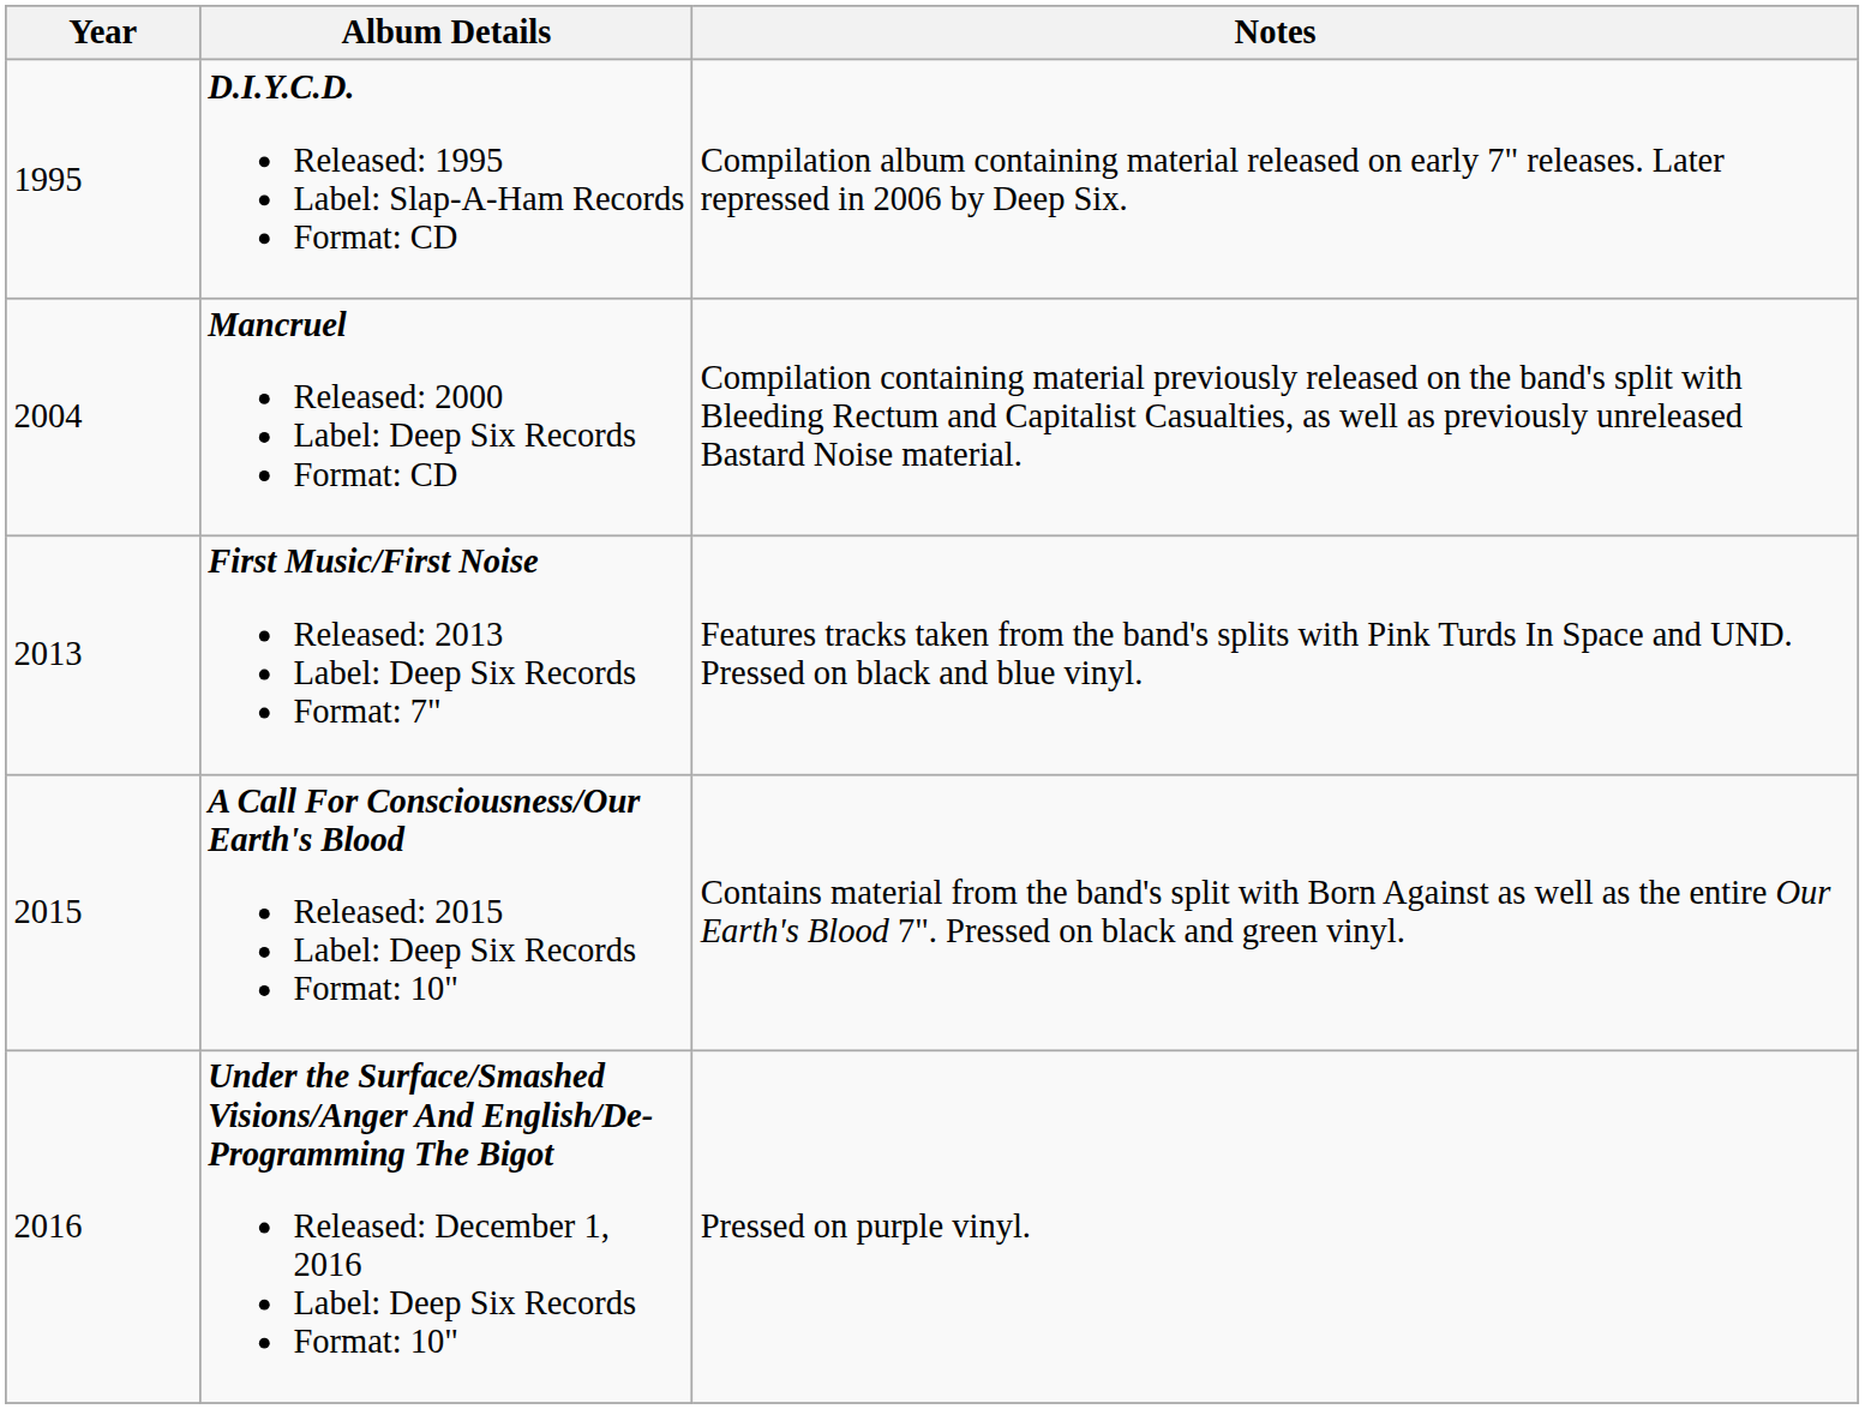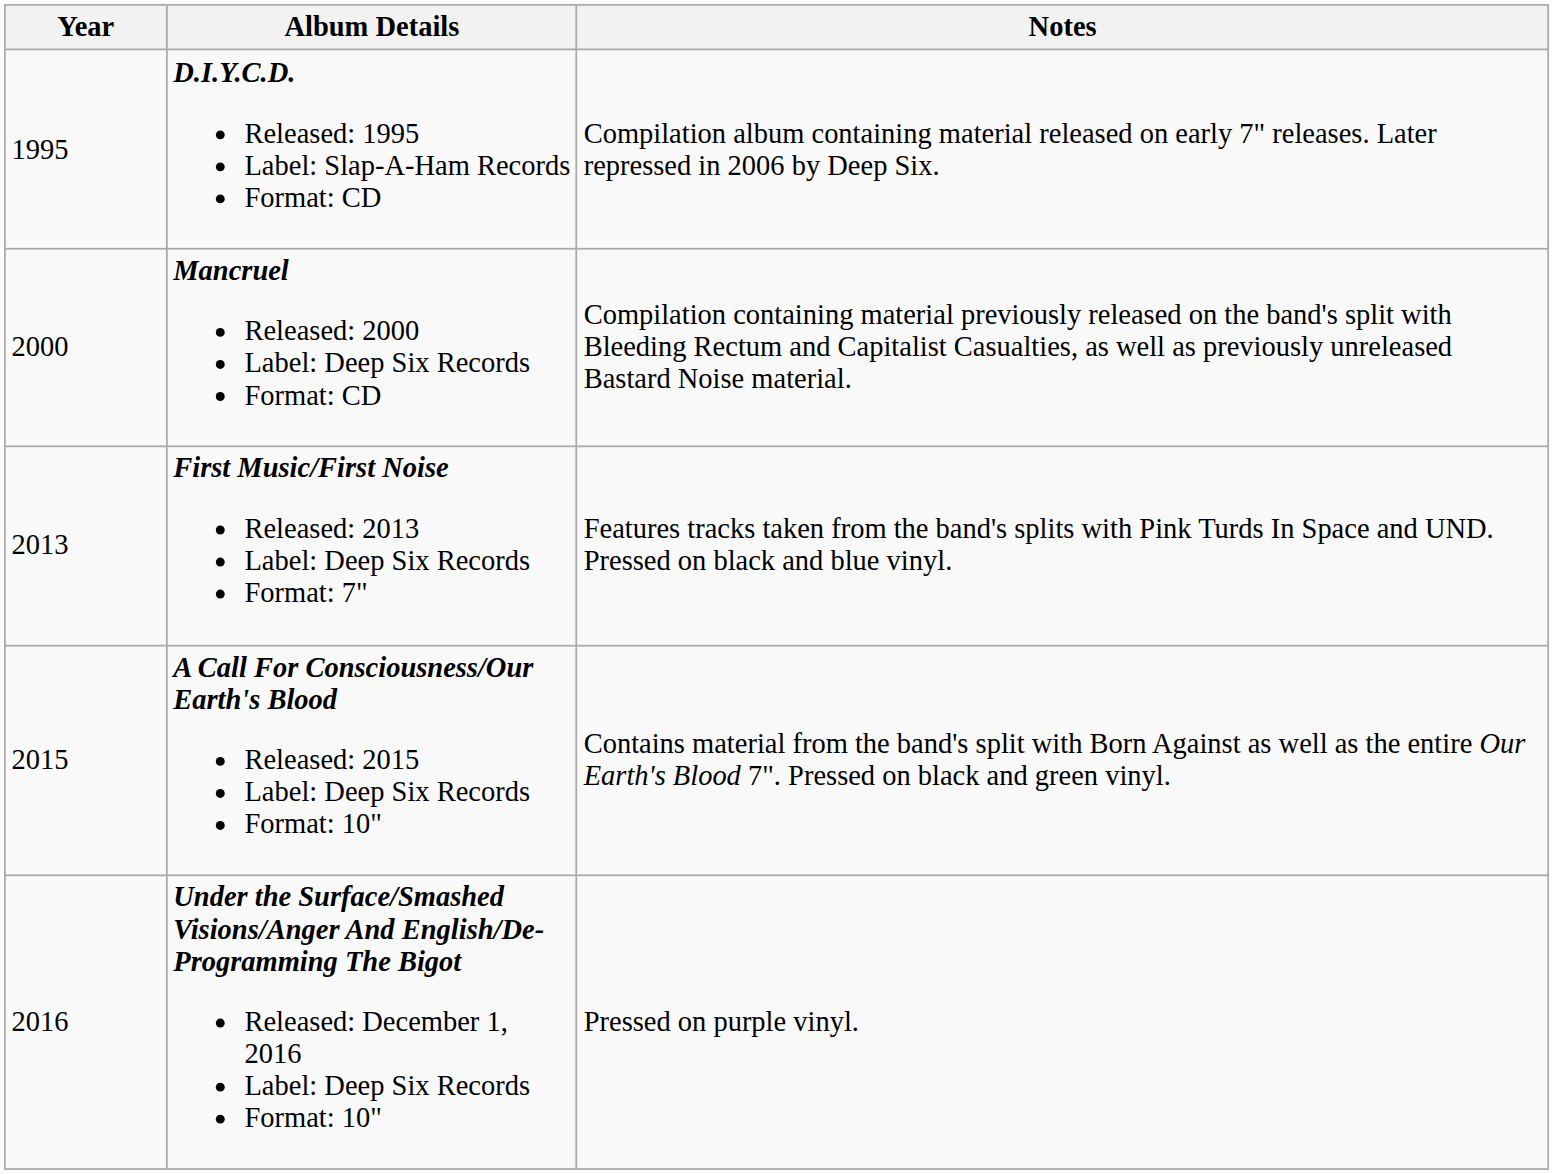 <table class ="wikitable">
 <tr>
 <th style="width: 5%">Year</th>
 <th style="width:10%">Album Details</th>
 <th style="width:30%">Notes</th>
 </tr>
 <tr>
 <td>1995</td>
 <td><strong><em>D.I.Y.C.D.</em></strong><br><ul><li>Released: 1995</li><li>Label: Slap-A-Ham Records</li><li>Format: CD</li></ul></td>
 <td>Compilation album containing material released on early 7" releases. Later repressed in 2006 by Deep Six.</td>
 </tr>
 <tr>
-<td>2004</td>
+<td>2000</td>
 <td><strong><em>Mancruel</em></strong><br><ul><li>Released: 2000</li><li>Label: Deep Six Records</li><li>Format: CD</li></ul></td>
 <td>Compilation containing material previously released on the band's split with Bleeding Rectum and Capitalist Casualties, as well as previously unreleased Bastard Noise material.</td>
 </tr>
 <tr>
 <td>2013</td>
 <td><strong><em>First Music/First Noise</em></strong><br><ul><li>Released: 2013</li><li>Label: Deep Six Records</li><li>Format: 7"</li></ul></td>
 <td>Features tracks taken from the band's splits with Pink Turds In Space and UND. Pressed on black and blue vinyl.</td>
 </tr>
 <tr>
 <td>2015</td>
 <td><strong><em>A Call For Consciousness/Our Earth's Blood</em></strong><br><ul><li>Released: 2015</li><li>Label: Deep Six Records</li><li>Format: 10"</li></ul></td>
 <td>Contains material from the band's split with Born Against as well as the entire <em>Our Earth's Blood</em> 7". Pressed on black and green vinyl.</td>
 </tr>
 <tr>
 <td>2016</td>
 <td><strong><em>Under the Surface/Smashed Visions/Anger And English/De-Programming The Bigot</em></strong><br><ul><li>Released: December 1, 2016</li><li>Label: Deep Six Records</li><li>Format: 10"</li></ul></td>
 <td>Pressed on purple vinyl.</td>
 </tr>
 </table>
